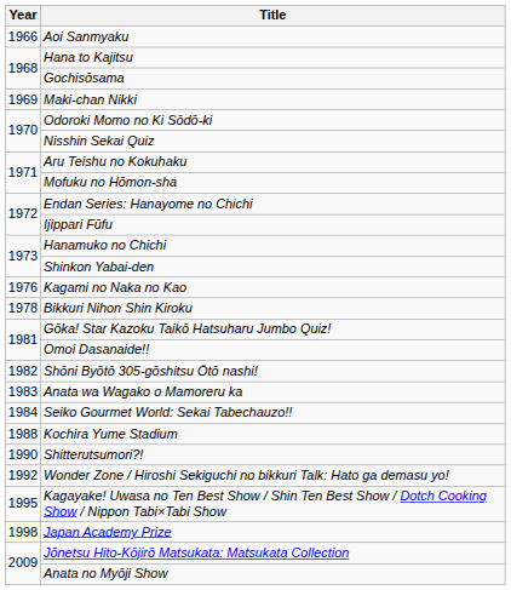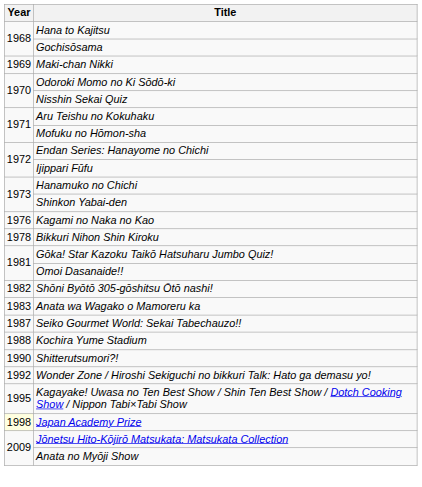 <table class="wikitable">
 <tr>
 <th>Year</th>
 <th>Title</th>
-</tr>
-<tr>
-<td>1966</td>
-<td><em>Aoi Sanmyaku</em></td>
 </tr>
 <tr>
 <td rowspan="2">1968</td>
 <td><em>Hana to Kajitsu</em></td>
 </tr>
 <tr>
 <td><em>Gochisōsama</em></td>
 </tr>
 <tr>
 <td>1969</td>
 <td><em>Maki-chan Nikki</em></td>
 </tr>
 <tr>
 <td rowspan="2">1970</td>
 <td><em>Odoroki Momo no Ki Sōdō-ki</em></td>
 </tr>
 <tr>
 <td><em>Nisshin Sekai Quiz</em></td>
 </tr>
 <tr>
 <td rowspan="2">1971</td>
 <td><em>Aru Teishu no Kokuhaku</em></td>
 </tr>
 <tr>
 <td><em>Mofuku no Hōmon-sha</em></td>
 </tr>
 <tr>
 <td rowspan="2">1972</td>
 <td><em>Endan Series: Hanayome no Chichi</em></td>
 </tr>
 <tr>
 <td><em>Ijippari Fūfu</em></td>
 </tr>
 <tr>
 <td rowspan="2">1973</td>
 <td><em>Hanamuko no Chichi</em></td>
 </tr>
 <tr>
 <td><em>Shinkon Yabai-den</em></td>
 </tr>
 <tr>
 <td>1976</td>
 <td><em>Kagami no Naka no Kao</em></td>
 </tr>
 <tr>
 <td>1978</td>
 <td><em>Bikkuri Nihon Shin Kiroku</em></td>
 </tr>
 <tr>
 <td rowspan="2">1981</td>
 <td><em>Gōka! Star Kazoku Taikō Hatsuharu Jumbo Quiz!</em></td>
 </tr>
 <tr>
 <td><em>Omoi Dasanaide!!</em></td>
 </tr>
 <tr>
 <td>1982</td>
 <td><em>Shōni Byōtō 305-gōshitsu Ōtō nashi!</em></td>
 </tr>
 <tr>
 <td>1983</td>
 <td><em>Anata wa Wagako o Mamoreru ka</em></td>
 </tr>
 <tr>
-<td>1984</td>
+<td>1987</td>
 <td><em>Seiko Gourmet World: Sekai Tabechauzo!!</em></td>
 </tr>
 <tr>
 <td>1988</td>
 <td><em>Kochira Yume Stadium</em></td>
 </tr>
 <tr>
 <td>1990</td>
 <td><em>Shitterutsumori?!</em></td>
 </tr>
 <tr>
 <td>1992</td>
 <td><em>Wonder Zone / Hiroshi Sekiguchi no bikkuri Talk: Hato ga demasu yo!</em></td>
 </tr>
 <tr>
 <td>1995</td>
 <td><em>Kagayake! Uwasa no Ten Best Show / Shin Ten Best Show / <a href='#'>Dotch Cooking Show</a> / Nippon Tabi×Tabi Show</em></td>
 </tr>
 <tr>
 <td style="background: lightyellow;">1998</td>
 <td><em><a href='#'>Japan Academy Prize</a></em></td>
 </tr>
 <tr>
 <td rowspan="2">2009</td>
 <td><em><a href='#'>Jōnetsu Hito-Kōjirō Matsukata: Matsukata Collection</a></em></td>
 </tr>
 <tr>
 <td><em>Anata no Myōji Show</em></td>
 </tr>
 </table>
